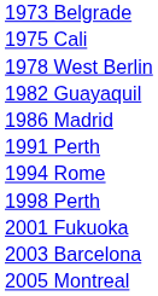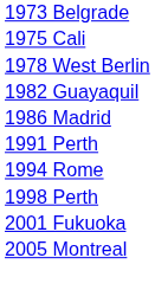 <table>
 <tr>
 <td><a href='#'>1973 Belgrade</a></td>
 <td></td>
 <td></td>
 <td></td>
 </tr>
 <tr>
 <td><a href='#'>1975 Cali</a></td>
 <td></td>
 <td></td>
 <td></td>
 </tr>
 <tr>
 <td><a href='#'>1978 West Berlin</a></td>
 <td></td>
 <td></td>
 <td></td>
 </tr>
 <tr>
 <td><a href='#'>1982 Guayaquil</a></td>
 <td></td>
 <td></td>
 <td></td>
 </tr>
 <tr>
 <td><a href='#'>1986 Madrid</a></td>
 <td></td>
 <td></td>
 <td></td>
 </tr>
 <tr>
 <td><a href='#'>1991 Perth</a></td>
 <td></td>
 <td></td>
 <td></td>
 </tr>
 <tr>
 <td><a href='#'>1994 Rome</a></td>
 <td></td>
 <td></td>
 <td></td>
 </tr>
 <tr>
 <td><a href='#'>1998 Perth</a></td>
 <td></td>
 <td></td>
 <td></td>
 </tr>
 <tr>
 <td><a href='#'>2001 Fukuoka</a></td>
 <td></td>
 <td></td>
 <td></td>
 </tr>
 <tr>
-<td><a href='#'>2003 Barcelona</a></td>
-<td></td>
-<td></td>
-<td></td>
-</tr>
-<tr>
 <td><a href='#'>2005 Montreal</a></td>
 <td></td>
 <td></td>
 <td></td>
 </tr>
 </table>
